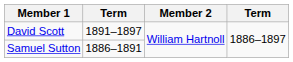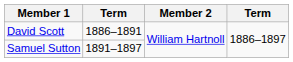 <table class="wikitable">
 <tr>
 <th>Member 1</th>
 <th>Term</th>
 <th>Member 2</th>
 <th>Term</th>
 </tr>
 <tr>
 <td><a href='#'>David Scott</a></td>
-<td>1891–1897</td>
+<td>1886–1891</td>
 <td rowspan=2><a href='#'>William Hartnoll</a></td>
 <td rowspan=2>1886–1897</td>
 </tr>
 <tr>
 <td><a href='#'>Samuel Sutton</a></td>
-<td>1886–1891</td>
+<td>1891–1897</td>
 </tr>
 </table>
